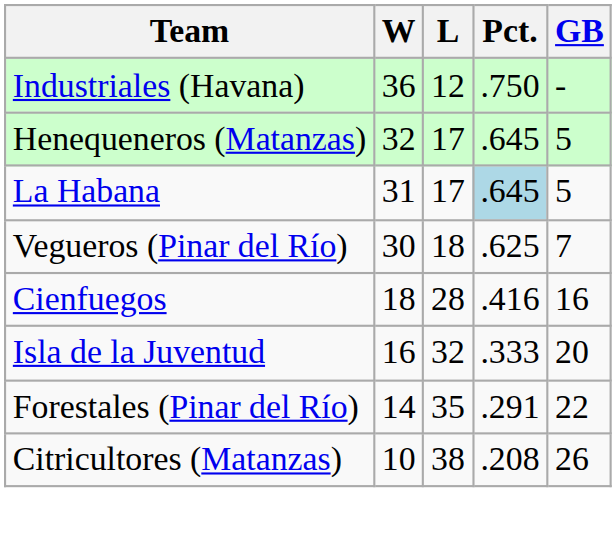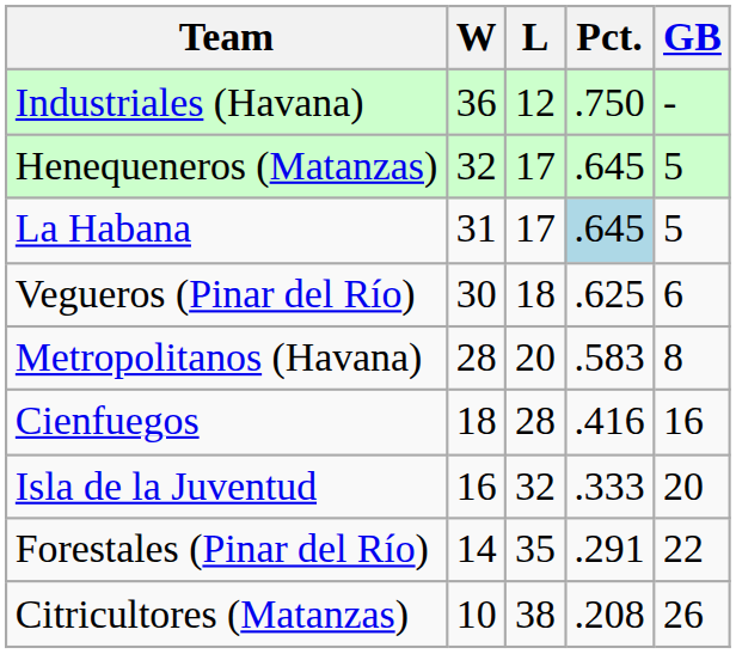 <table class="wikitable">
 <tr>
 <th>Team</th>
 <th>W</th>
 <th>L</th>
 <th>Pct.</th>
 <th><a href='#'>GB</a></th>
 </tr>
 <tr style="background-color:#ccffcc;">
 <td><a href='#'>Industriales</a> (Havana)</td>
 <td>36</td>
 <td>12</td>
 <td>.750</td>
 <td>-</td>
 </tr>
 <tr style="background-color:#ccffcc;">
 <td>Henequeneros (<a href='#'>Matanzas</a>)</td>
 <td>32</td>
 <td>17</td>
 <td>.645</td>
 <td>5</td>
 </tr>
 <tr>
 <td><a href='#'>La Habana</a></td>
 <td>31</td>
 <td>17</td>
 <td style="background: lightblue;">.645</td>
 <td>5</td>
 </tr>
 <tr>
 <td>Vegueros (<a href='#'>Pinar del Río</a>)</td>
 <td>30</td>
 <td>18</td>
 <td>.625</td>
-<td>7</td>
+<td>6</td>
+</tr>
+<tr>
+<td><a href='#'>Metropolitanos</a> (Havana)</td>
+<td>28</td>
+<td>20</td>
+<td>.583</td>
+<td>8</td>
 </tr>
 <tr>
 <td><a href='#'>Cienfuegos</a></td>
 <td>18</td>
 <td>28</td>
 <td>.416</td>
 <td>16</td>
 </tr>
 <tr>
 <td><a href='#'>Isla de la Juventud</a></td>
 <td>16</td>
 <td>32</td>
 <td>.333</td>
 <td>20</td>
 </tr>
 <tr>
 <td>Forestales (<a href='#'>Pinar del Río</a>)</td>
 <td>14</td>
 <td>35</td>
 <td>.291</td>
 <td>22</td>
 </tr>
 <tr>
 <td>Citricultores (<a href='#'>Matanzas</a>)</td>
 <td>10</td>
 <td>38</td>
 <td>.208</td>
 <td>26</td>
 </tr>
 </table>
